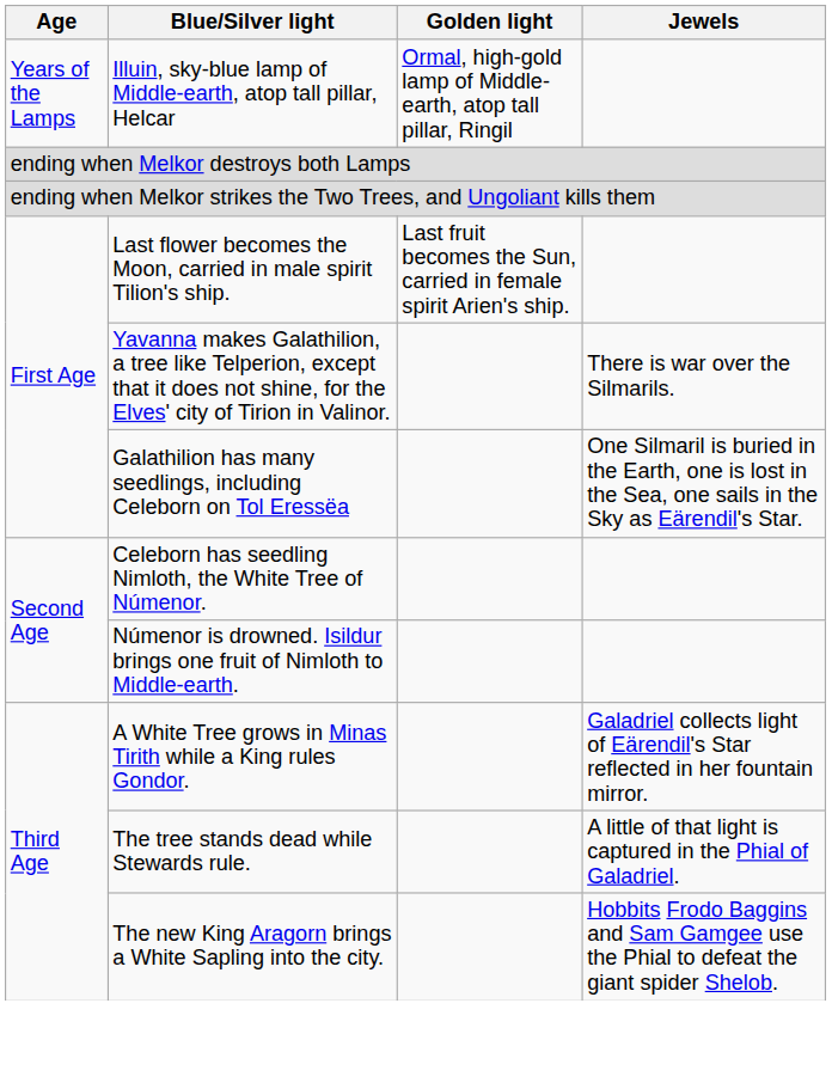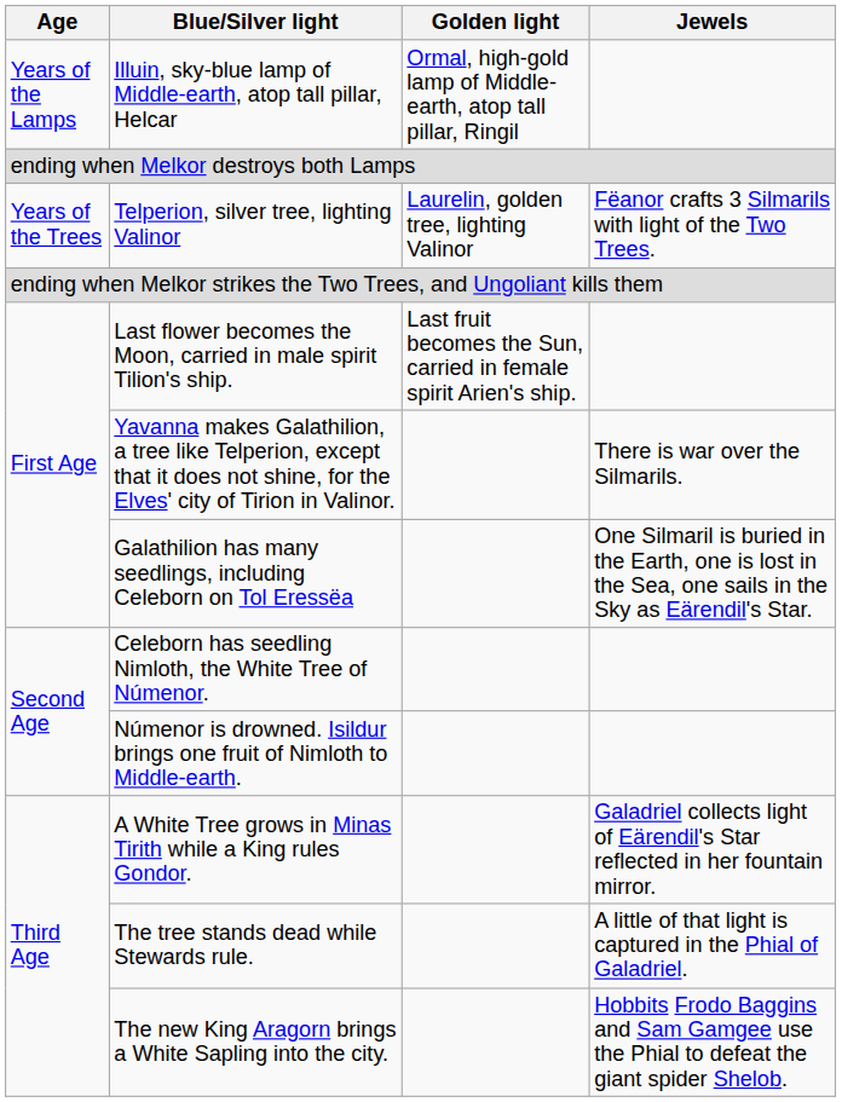 <table class="wikitable">
 <tr>
 <th>Age</th>
 <th>Blue/Silver light</th>
 <th>Golden light</th>
 <th>Jewels</th>
 </tr>
 <tr>
 <td><a href='#'>Years of the Lamps</a></td>
 <td><a href='#'>Illuin</a>, sky-blue lamp of <a href='#'>Middle-earth</a>, atop tall pillar, Helcar</td>
 <td><a href='#'>Ormal</a>, high-gold lamp of Middle-earth, atop tall pillar, Ringil</td>
 <td></td>
 </tr>
 <tr>
 <td colspan=4 style="background: #dddddd;">ending when <a href='#'>Melkor</a> destroys both Lamps</td>
+</tr>
+<tr>
+<td><a href='#'>Years of the Trees</a></td>
+<td><a href='#'>Telperion</a>, silver tree, lighting <a href='#'>Valinor</a></td>
+<td><a href='#'>Laurelin</a>, golden tree, lighting Valinor</td>
+<td><a href='#'>Fëanor</a> crafts 3 <a href='#'>Silmarils</a> with light of the <a href='#'>Two Trees</a>.</td>
 </tr>
 <tr>
 <td colspan=4 style="background: #dddddd;">ending when Melkor strikes the Two Trees, and <a href='#'>Ungoliant</a> kills them</td>
 </tr>
 <tr>
 <td rowspan="3"><a href='#'>First Age</a></td>
 <td>Last flower becomes the Moon, carried in male spirit Tilion's ship.</td>
 <td>Last fruit becomes the Sun, carried in female spirit Arien's ship.</td>
 <td></td>
 </tr>
 <tr>
 <td> <a href='#'>Yavanna</a> makes Galathilion, a tree like Telperion, except that it does not shine, for the <a href='#'>Elves</a>' city of Tirion in Valinor.</td>
 <td></td>
 <td>There is war over the Silmarils.</td>
 </tr>
 <tr>
 <td> Galathilion has many seedlings, including Celeborn on <a href='#'>Tol Eressëa</a></td>
 <td></td>
 <td>One Silmaril is buried in the Earth, one is lost in the Sea, one sails in the Sky as <a href='#'>Eärendil</a>'s Star.</td>
 </tr>
 <tr>
 <td rowspan="2"><a href='#'>Second Age</a></td>
 <td>Celeborn has seedling Nimloth, the White Tree of <a href='#'>Númenor</a>.</td>
 <td></td>
 <td></td>
 </tr>
 <tr>
 <td> Númenor is drowned. <a href='#'>Isildur</a> brings one fruit of Nimloth to <a href='#'>Middle-earth</a>.</td>
 <td></td>
 <td></td>
 </tr>
 <tr>
 <td rowspan="3"><a href='#'>Third Age</a></td>
 <td>A White Tree grows in <a href='#'>Minas Tirith</a> while a King rules <a href='#'>Gondor</a>.</td>
 <td></td>
 <td><a href='#'>Galadriel</a> collects light of <a href='#'>Eärendil</a>'s Star reflected in her fountain mirror.</td>
 </tr>
 <tr>
 <td> The tree stands dead while Stewards rule.</td>
 <td></td>
 <td>A little of that light is captured in the <a href='#'>Phial of Galadriel</a>.</td>
 </tr>
 <tr>
 <td> The new King <a href='#'>Aragorn</a> brings a White Sapling into the city.</td>
 <td></td>
 <td><a href='#'>Hobbits</a> <a href='#'>Frodo Baggins</a> and <a href='#'>Sam Gamgee</a> use the Phial to defeat the giant spider <a href='#'>Shelob</a>.</td>
 </tr>
 </table>
